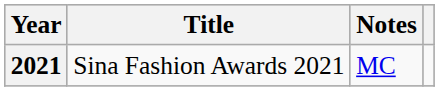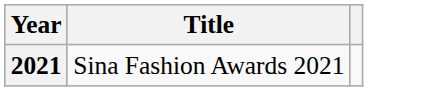 <table class="wikitable sortable plainrowheaders">
 <tr>
 <th scope="col">Year</th>
 <th scope="col">Title</th>
-<th scope="col">Notes</th>
 <th scope="col" class="unsortable"></th>
 </tr>
 <tr>
 <th scope="row">2021</th>
 <td>Sina Fashion Awards 2021</td>
-<td><a href='#'>MC</a></td>
 <td></td>
 </tr>
 </table>
